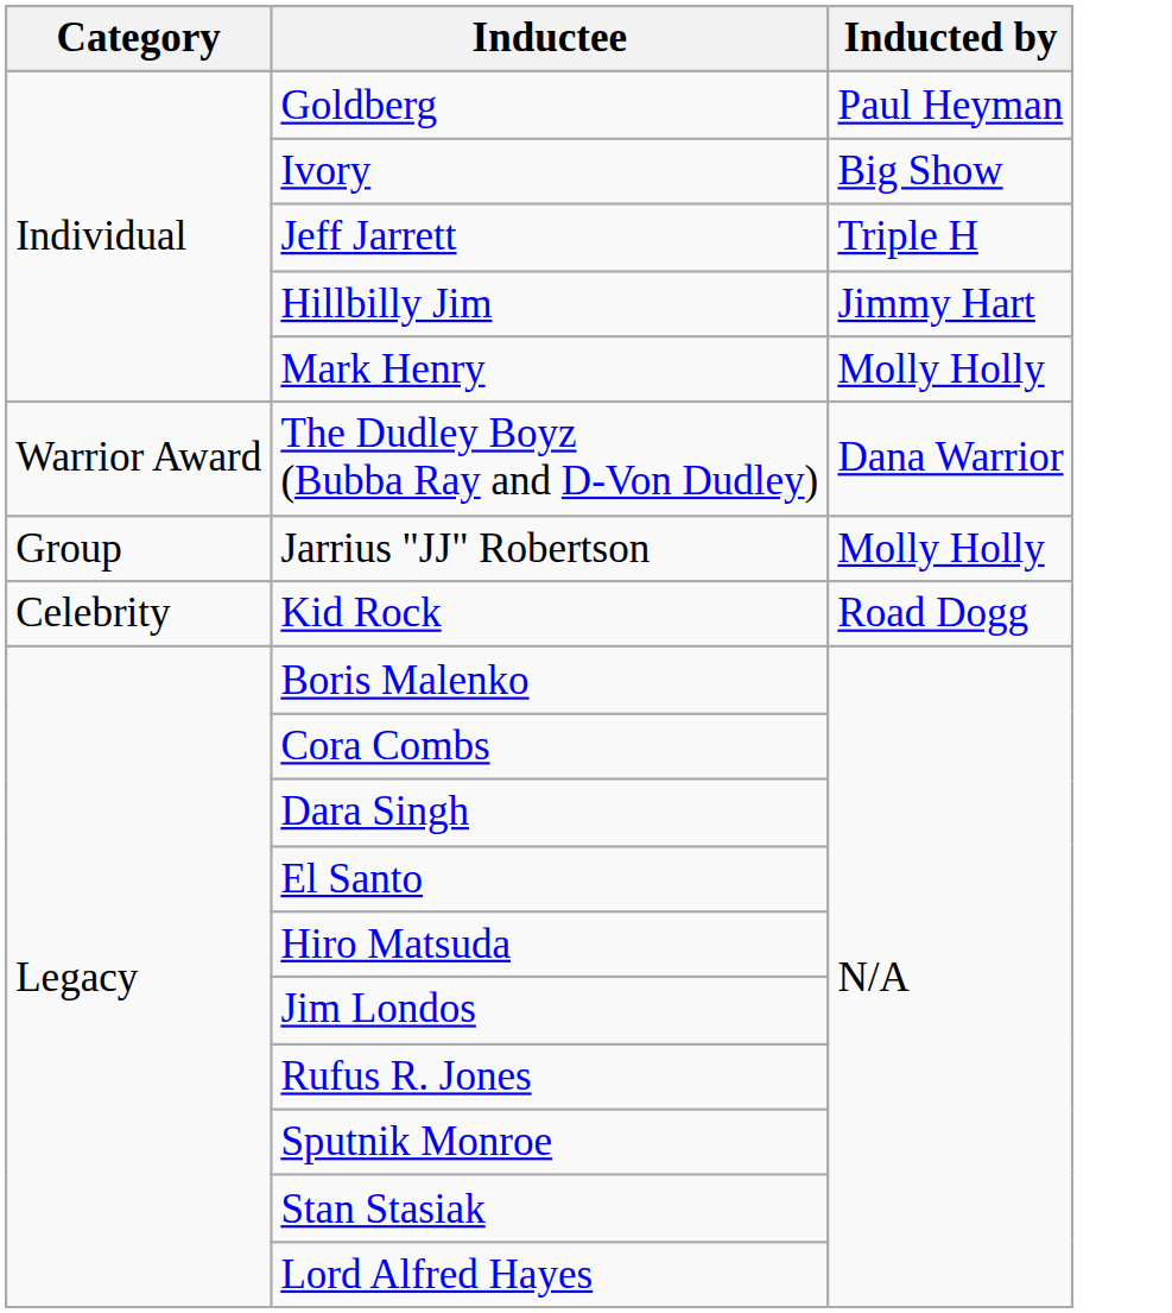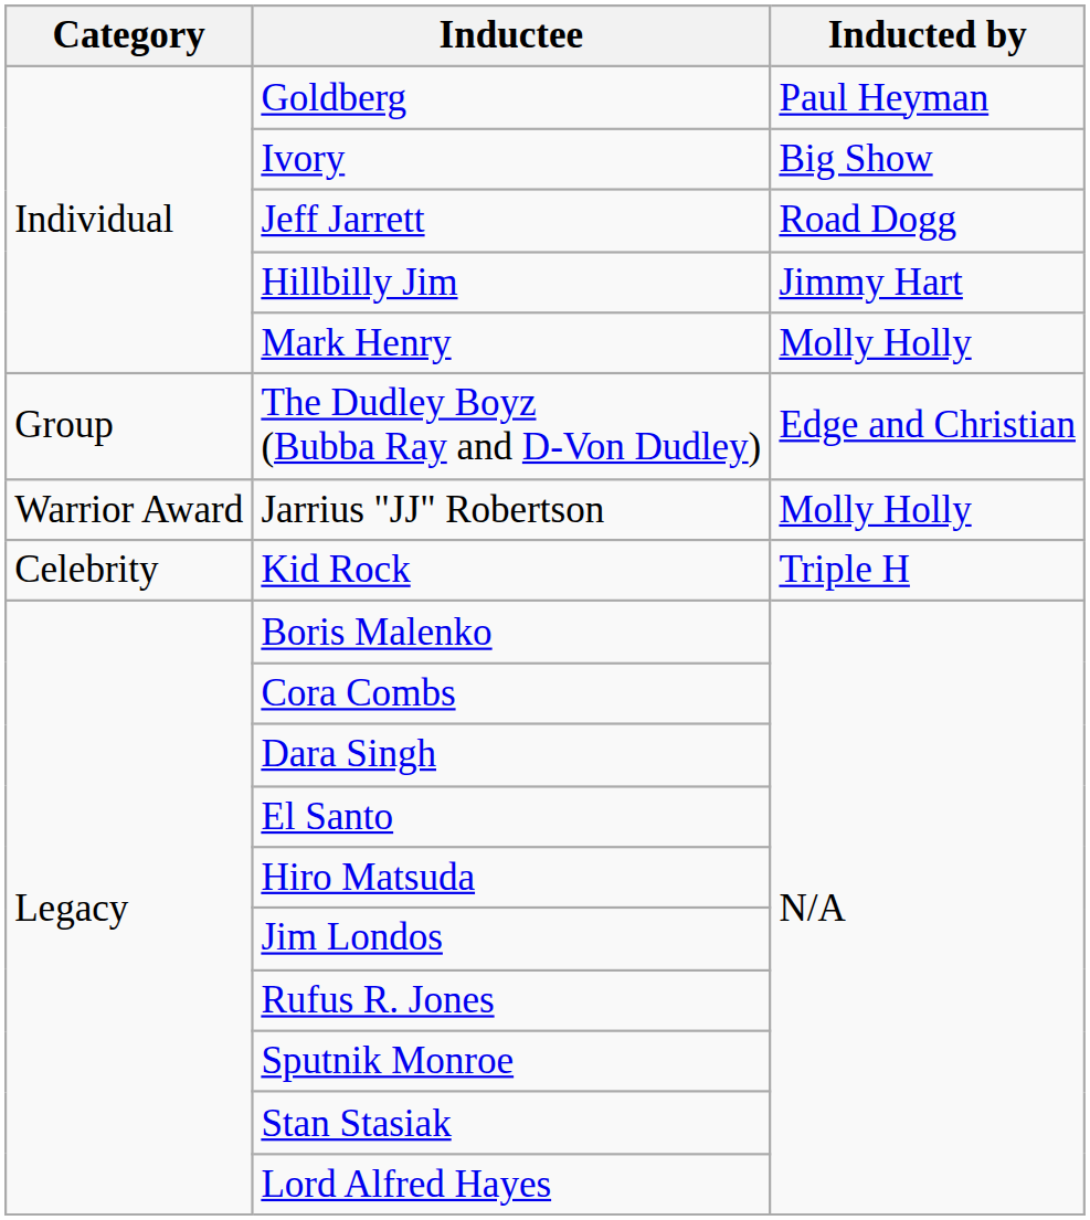 <table class="wikitable">
 <tr>
 <th>Category</th>
 <th>Inductee</th>
 <th>Inducted by</th>
 </tr>
 <tr>
 <td rowspan="5">Individual</td>
 <td><a href='#'>Goldberg</a></td>
 <td><a href='#'>Paul Heyman</a></td>
 </tr>
 <tr>
 <td><a href='#'>Ivory</a></td>
 <td><a href='#'>Big Show</a></td>
 </tr>
 <tr>
 <td><a href='#'>Jeff Jarrett</a></td>
-<td><a href='#'>Triple H</a></td>
+<td><a href='#'>Road Dogg</a></td>
 </tr>
 <tr>
 <td><a href='#'>Hillbilly Jim</a></td>
 <td><a href='#'>Jimmy Hart</a></td>
 </tr>
 <tr>
 <td><a href='#'>Mark Henry</a></td>
 <td><a href='#'>Molly Holly</a></td>
 </tr>
 <tr>
-<td>Warrior Award</td>
+<td>Group</td>
 <td><a href='#'>The Dudley Boyz</a><br>(<a href='#'>Bubba Ray</a> and <a href='#'>D-Von Dudley</a>)</td>
-<td><a href='#'>Dana Warrior</a></td>
+<td><a href='#'>Edge and Christian</a></td>
 </tr>
 <tr>
-<td>Group</td>
+<td>Warrior Award</td>
 <td>Jarrius "JJ" Robertson</td>
 <td><a href='#'>Molly Holly</a></td>
 </tr>
 <tr>
 <td>Celebrity</td>
 <td><a href='#'>Kid Rock</a></td>
-<td><a href='#'>Road Dogg</a></td>
+<td><a href='#'>Triple H</a></td>
 </tr>
 <tr>
 <td rowspan=10>Legacy</td>
 <td><a href='#'>Boris Malenko</a></td>
 <td rowspan=10>N/A</td>
 </tr>
 <tr>
 <td><a href='#'>Cora Combs</a></td>
 </tr>
 <tr>
 <td><a href='#'>Dara Singh</a></td>
 </tr>
 <tr>
 <td><a href='#'>El Santo</a></td>
 </tr>
 <tr>
 <td><a href='#'>Hiro Matsuda</a></td>
 </tr>
 <tr>
 <td><a href='#'>Jim Londos</a></td>
 </tr>
 <tr>
 <td><a href='#'>Rufus R. Jones</a></td>
 </tr>
 <tr>
 <td><a href='#'>Sputnik Monroe</a></td>
 </tr>
 <tr>
 <td><a href='#'>Stan Stasiak</a></td>
 </tr>
 <tr>
 <td><a href='#'>Lord Alfred Hayes</a></td>
 </tr>
 </table>
